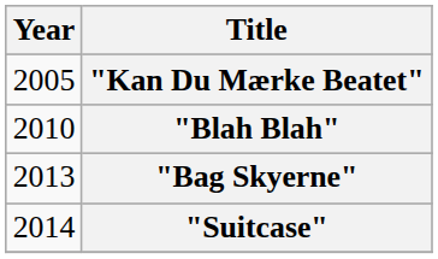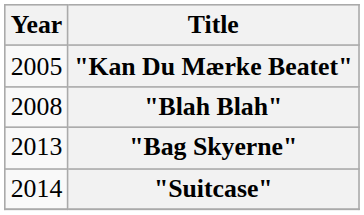 <table class="wikitable plainrowheaders" style="text-align:center;">
 <tr>
 <th scope="col">Year</th>
 <th scope="col">Title</th>
 </tr>
 <tr>
 <td>2005</td>
 <th scope="row">"Kan Du Mærke Beatet"</th>
 </tr>
 <tr>
-<td>2010</td>
+<td>2008</td>
 <th scope="row">"Blah Blah"</th>
 </tr>
 <tr>
 <td>2013</td>
 <th scope="row">"Bag Skyerne"</th>
 </tr>
 <tr>
 <td>2014</td>
 <th scope="row">"Suitcase"</th>
 </tr>
 <tr>
 </tr>
 </table>
